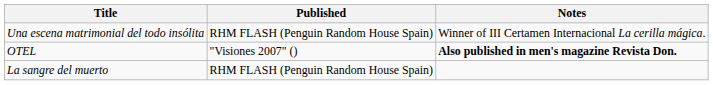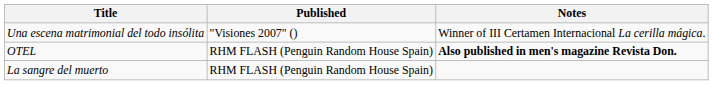 <table class="wikitable">
 <tr>
 <th>Title</th>
 <th>Published</th>
 <th>Notes</th>
 </tr>
 <tr>
 <td><em>Una escena matrimonial del todo insólita</em></td>
-<td>RHM FLASH (Penguin Random House Spain)</td>
+<td>"Visiones 2007" ()</td>
 <td>Winner of III Certamen Internacional <em>La cerilla mágica</em>.</td>
 </tr>
 <tr>
 <td><em>OTEL</em></td>
-<td>"Visiones 2007" ()</td>
+<td>RHM FLASH (Penguin Random House Spain)</td>
 <td><strong>Also published in men's magazine Revista Don.</strong></td>
 </tr>
 <tr>
 <td><em>La sangre del muerto</em></td>
 <td>RHM FLASH (Penguin Random House Spain)</td>
 <td></td>
 </tr>
 </table>
